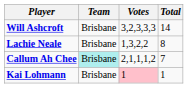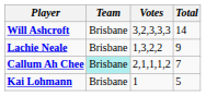 <table class="wikitable">
 <tr>
 <th><em>Player</em></th>
 <th><em>Team</em></th>
 <th><em>Votes</em></th>
 <th><em>Total</em></th>
 </tr>
 <tr>
 <td><strong><a href='#'>Will Ashcroft</a></strong></td>
 <td>Brisbane</td>
 <td>3,2,3,3,3</td>
 <td>14</td>
 </tr>
 <tr>
 <td><strong><a href='#'>Lachie Neale</a></strong></td>
 <td>Brisbane</td>
 <td>1,3,2,2</td>
-<td>8</td>
+<td>9</td>
 </tr>
 <tr>
 <td><strong><a href='#'>Callum Ah Chee</a></strong></td>
 <td style="background: paleturquoise;">Brisbane</td>
 <td>2,1,1,1,2</td>
 <td>7</td>
 </tr>
 <tr>
 <td><strong><a href='#'>Kai Lohmann</a></strong></td>
 <td>Brisbane</td>
-<td style="background: pink;">1</td>
 <td>1</td>
+<td>5</td>
 </tr>
 </table>
